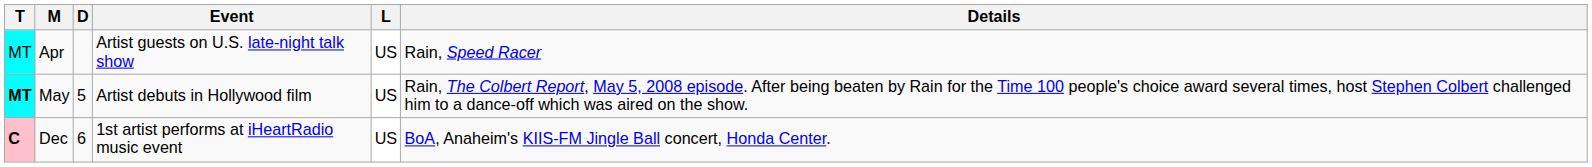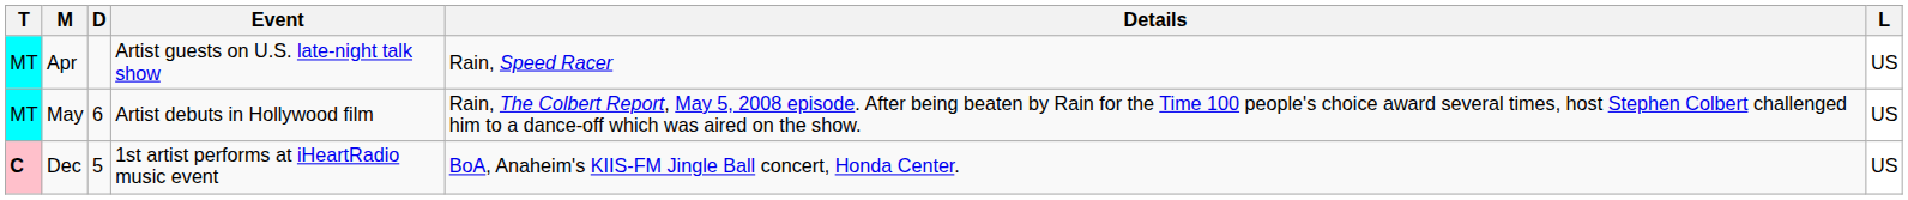 <table class="wikitable">
 <tr>
 <th>T</th>
 <th>M</th>
 <th>D</th>
 <th>Event</th>
+<th>Details</th>
 <th>L</th>
-<th>Details</th>
 </tr>
 <tr>
 <td style="background:aqua">MT</td>
 <td>Apr</td>
 <td></td>
 <td>Artist guests on U.S. <a href='#'>late-night talk show</a></td>
+<td>Rain, <em><a href='#'>Speed Racer</a></em></td>
 <td style="background:white">US</td>
-<td>Rain, <em><a href='#'>Speed Racer</a></em></td>
 </tr>
 <tr>
-<td style="background:aqua"><strong>MT</strong></td>
+<td style="background:aqua">MT</td>
 <td>May</td>
-<td>5</td>
+<td>6</td>
 <td>Artist debuts in Hollywood film</td>
+<td>Rain, <em><a href='#'>The Colbert Report</a></em>, <a href='#'>May 5, 2008 episode</a>. After being beaten by Rain for the <a href='#'>Time 100</a> people's choice award several times, host <a href='#'>Stephen Colbert</a> challenged him to a dance-off which was aired on the show.</td>
 <td style="background:white">US</td>
-<td>Rain, <em><a href='#'>The Colbert Report</a></em>, <a href='#'>May 5, 2008 episode</a>. After being beaten by Rain for the <a href='#'>Time 100</a> people's choice award several times, host <a href='#'>Stephen Colbert</a> challenged him to a dance-off which was aired on the show.</td>
 </tr>
 <tr>
 <td style="background:pink"><strong>C</strong></td>
 <td>Dec</td>
-<td>6</td>
+<td>5</td>
 <td>1st artist performs at <a href='#'>iHeartRadio</a> music event</td>
+<td><a href='#'>BoA</a>, Anaheim's <a href='#'>KIIS-FM Jingle Ball</a> concert, <a href='#'>Honda Center</a>.</td>
 <td style="background:white">US</td>
-<td><a href='#'>BoA</a>, Anaheim's <a href='#'>KIIS-FM Jingle Ball</a> concert, <a href='#'>Honda Center</a>.</td>
 </tr>
 </table>
